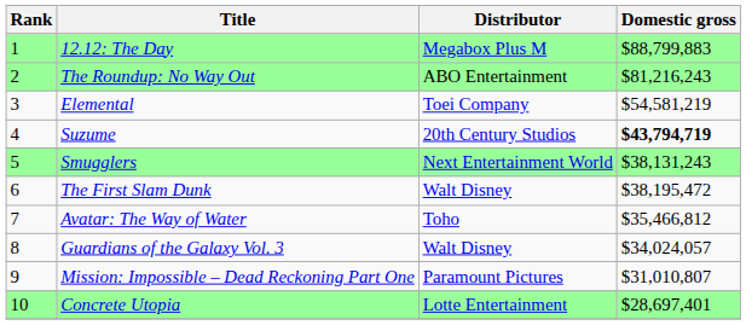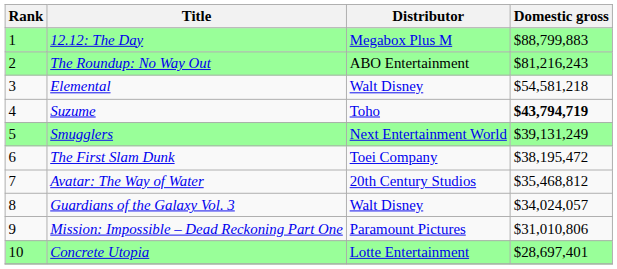 <table class="wikitable sortable" style="margin:auto; margin:auto;">
 <tr>
 <th>Rank</th>
 <th>Title</th>
 <th>Distributor</th>
 <th>Domestic gross</th>
 </tr>
 <tr style="background:#99FF99;">
 <td>1</td>
 <td><em><a href='#'>12.12: The Day</a></em></td>
 <td><a href='#'>Megabox Plus M</a></td>
 <td>$88,799,883</td>
 </tr>
 <tr style="background:#99FF99;">
 <td>2</td>
 <td><em><a href='#'>The Roundup: No Way Out</a></em></td>
 <td>ABO Entertainment</td>
 <td>$81,216,243</td>
 </tr>
 <tr>
 <td>3</td>
 <td><em><a href='#'>Elemental</a></em></td>
-<td><a href='#'>Toei Company</a></td>
-<td>$54,581,219</td>
+<td><a href='#'>Walt Disney</a></td>
+<td>$54,581,218</td>
 </tr>
 <tr>
 <td>4</td>
 <td><em><a href='#'>Suzume</a></em></td>
-<td><a href='#'>20th Century Studios</a></td>
+<td><a href='#'>Toho</a></td>
 <td><strong>$43,794,719</strong></td>
 </tr>
 <tr style="background:#99FF99;">
 <td>5</td>
 <td><em><a href='#'>Smugglers</a></em></td>
 <td><a href='#'>Next Entertainment World</a></td>
-<td>$38,131,243</td>
+<td>$39,131,249</td>
 </tr>
 <tr>
 <td>6</td>
 <td><em><a href='#'>The First Slam Dunk</a></em></td>
-<td><a href='#'>Walt Disney</a></td>
+<td><a href='#'>Toei Company</a></td>
 <td>$38,195,472</td>
 </tr>
 <tr>
 <td>7</td>
 <td><em><a href='#'>Avatar: The Way of Water</a></em></td>
-<td><a href='#'>Toho</a></td>
-<td>$35,466,812</td>
+<td><a href='#'>20th Century Studios</a></td>
+<td>$35,468,812</td>
 </tr>
 <tr>
 <td>8</td>
 <td><em><a href='#'>Guardians of the Galaxy Vol. 3</a></em></td>
 <td><a href='#'>Walt Disney</a></td>
 <td>$34,024,057</td>
 </tr>
 <tr>
 <td>9</td>
 <td><em><a href='#'>Mission: Impossible – Dead Reckoning Part One</a></em></td>
 <td><a href='#'>Paramount Pictures</a></td>
-<td>$31,010,807</td>
+<td>$31,010,806</td>
 </tr>
 <tr style="background:#99FF99;">
 <td>10</td>
 <td><em><a href='#'>Concrete Utopia</a></em></td>
 <td><a href='#'>Lotte Entertainment</a></td>
 <td>$28,697,401</td>
 </tr>
 <tr>
 </tr>
 </table>
